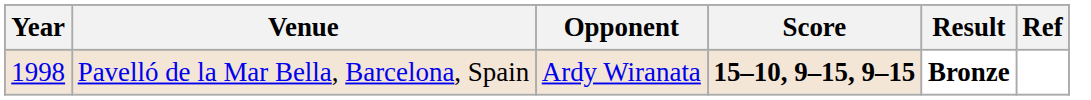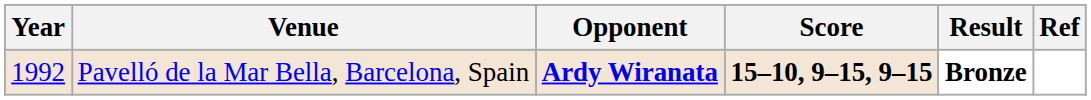 <table class="sortable wikitable" style="font-size: 90%;">
 <tr>
 <th>Year</th>
 <th>Venue</th>
 <th>Opponent</th>
 <th>Score</th>
 <th>Result</th>
 <th>Ref</th>
 </tr>
 <tr style="background:#F3E6D7">
-<td align="center"><a href='#'>1998</a></td>
+<td align="center"><a href='#'>1992</a></td>
 <td align="left"><a href='#'>Pavelló de la Mar Bella</a>, <a href='#'>Barcelona</a>, Spain</td>
-<td align="left"> <a href='#'>Ardy Wiranata</a></td>
+<td align="left"><strong> <a href='#'>Ardy Wiranata</a></strong></td>
 <td align="left"><strong>15–10, 9–15, 9–15</strong></td>
 <td style="text-align:left; background:white"> <strong>Bronze</strong></td>
 <td style="text-align:center; background:white"></td>
 </tr>
 </table>
